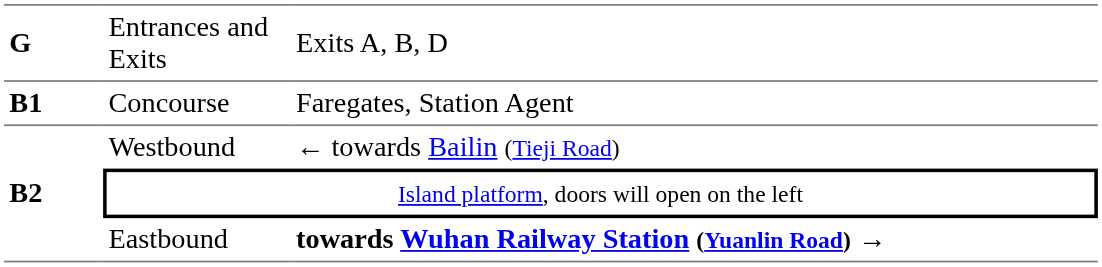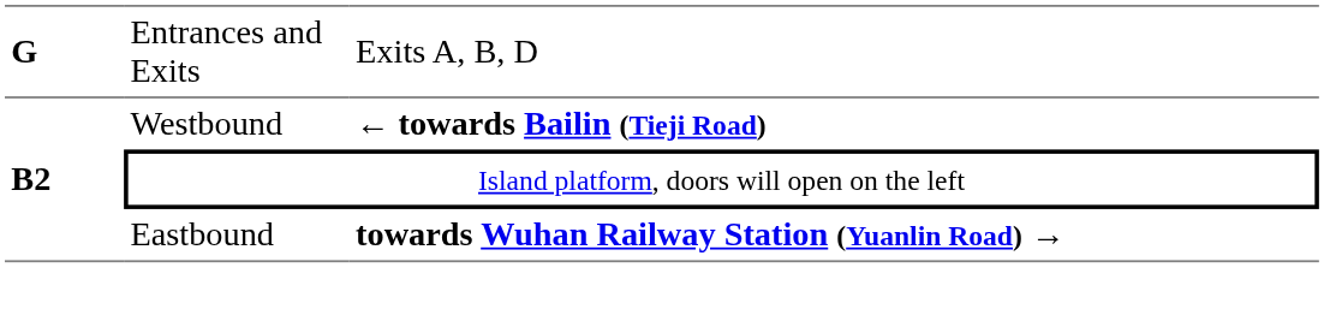 <table table border=0 cellspacing=0 cellpadding=3>
 <tr>
 <td style="border-top:solid 1px gray;border-bottom:solid 0px gray;" width=50><strong>G</strong></td>
 <td style="border-top:solid 1px gray;border-bottom:solid 0px gray;" width=100>Entrances and Exits</td>
 <td style="border-top:solid 1px gray;border-bottom:solid 0px gray;" width=450>Exits A, B, D</td>
 </tr>
 <tr>
-<td style="border-top:solid 1px gray;border-bottom:solid 0px gray;" width=50><strong>B1</strong></td>
-<td style="border-top:solid 1px gray;border-bottom:solid 0px gray;" width=100>Concourse</td>
-<td style="border-top:solid 1px gray;border-bottom:solid 0px gray;" width=450>Faregates, Station Agent</td>
-</tr>
-<tr>
 <td style="border-top:solid 1px gray;border-bottom:solid 1px gray;" rowspan=3><strong>B2</strong></td>
 <td style="border-top:solid 1px gray;border-bottom:solid 0px gray;">Westbound</td>
-<td style="border-top:solid 1px gray;border-bottom:solid 0px gray;">←  towards <a href='#'>Bailin</a> <small>(<a href='#'>Tieji Road</a>)</small></td>
+<td style="border-top:solid 1px gray;border-bottom:solid 0px gray;"><strong>←  towards <a href='#'>Bailin</a> <small>(<a href='#'>Tieji Road</a>)</small></strong></td>
 </tr>
 <tr>
 <td style="border-right:solid 2px black;border-left:solid 2px black;border-top:solid 2px black;border-bottom:solid 2px black;text-align:center;" colspan=2><small><a href='#'>Island platform</a>, doors will open on the left</small></td>
 </tr>
 <tr>
 <td style="border-bottom:solid 1px gray;">Eastbound</td>
 <td style="border-bottom:solid 1px gray;"><strong> towards <a href='#'>Wuhan Railway Station</a> <small>(<a href='#'>Yuanlin Road</a>)</small> →</strong></td>
 </tr>
 </table>
